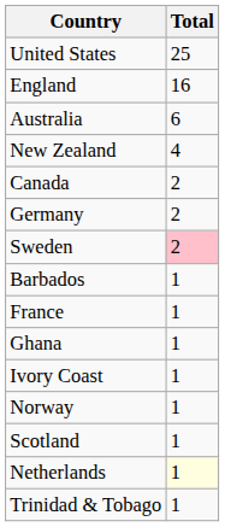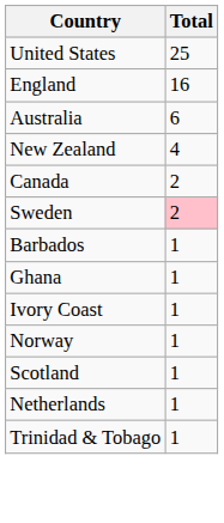 <table class="wikitable sortable" style="font-size:97%;">
 <tr>
 <th>Country</th>
 <th>Total</th>
 </tr>
 <tr>
 <td>United States</td>
 <td>25</td>
 </tr>
 <tr>
 <td>England</td>
 <td>16</td>
 </tr>
 <tr>
 <td>Australia</td>
 <td>6</td>
 </tr>
 <tr>
 <td>New Zealand</td>
 <td>4</td>
 </tr>
 <tr>
 <td>Canada</td>
 <td>2</td>
 </tr>
 <tr>
-<td>Germany</td>
-<td>2</td>
-</tr>
-<tr>
 <td>Sweden</td>
 <td style="background: pink;">2</td>
 </tr>
 <tr>
 <td>Barbados</td>
-<td>1</td>
-</tr>
-<tr>
-<td>France</td>
 <td>1</td>
 </tr>
 <tr>
 <td>Ghana</td>
 <td>1</td>
 </tr>
 <tr>
 <td>Ivory Coast</td>
 <td>1</td>
 </tr>
 <tr>
 <td>Norway</td>
 <td>1</td>
 </tr>
 <tr>
 <td>Scotland</td>
 <td>1</td>
 </tr>
 <tr>
 <td>Netherlands</td>
-<td style="background: lightyellow;">1</td>
+<td>1</td>
 </tr>
 <tr>
 <td>Trinidad & Tobago</td>
 <td>1</td>
 </tr>
 </table>
